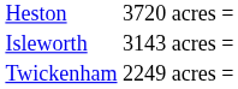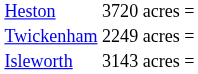 <table>
 <tr>
 <td><a href='#'>Heston</a></td>
 <td>3720 acres</td>
 <td>= </td>
 </tr>
 <tr>
+<td><a href='#'>Twickenham</a></td>
+<td>2249 acres</td>
+<td>= </td>
+</tr>
+<tr>
 <td><a href='#'>Isleworth</a></td>
 <td>3143 acres</td>
 <td>= </td>
 </tr>
-<tr>
-<td><a href='#'>Twickenham</a></td>
-<td>2249 acres</td>
-<td>= </td>
-</tr>
 </table>
